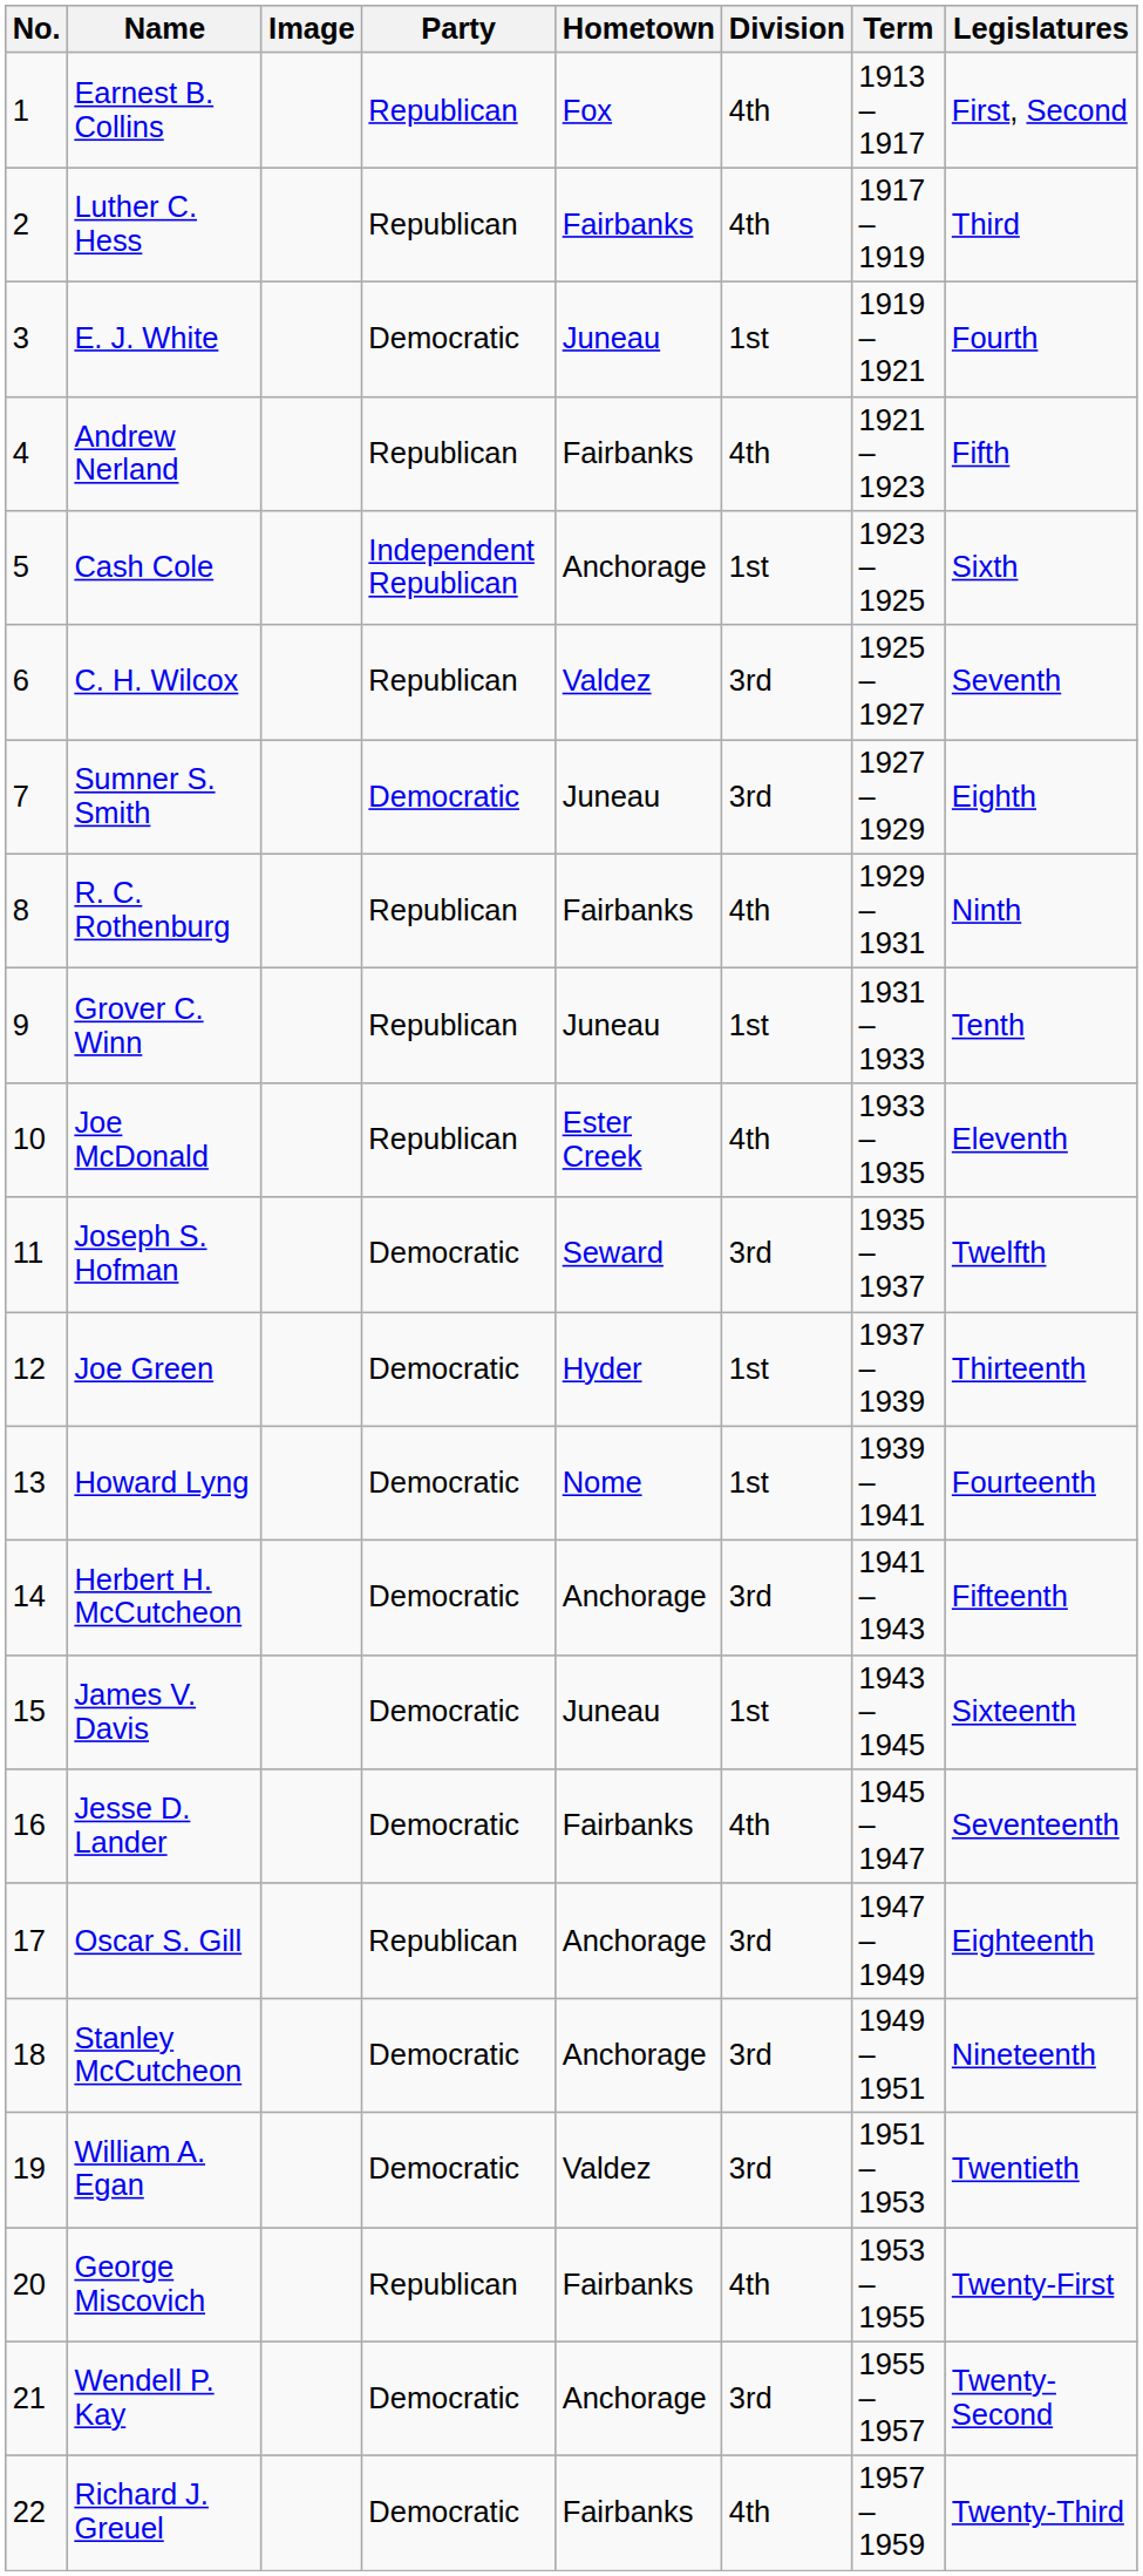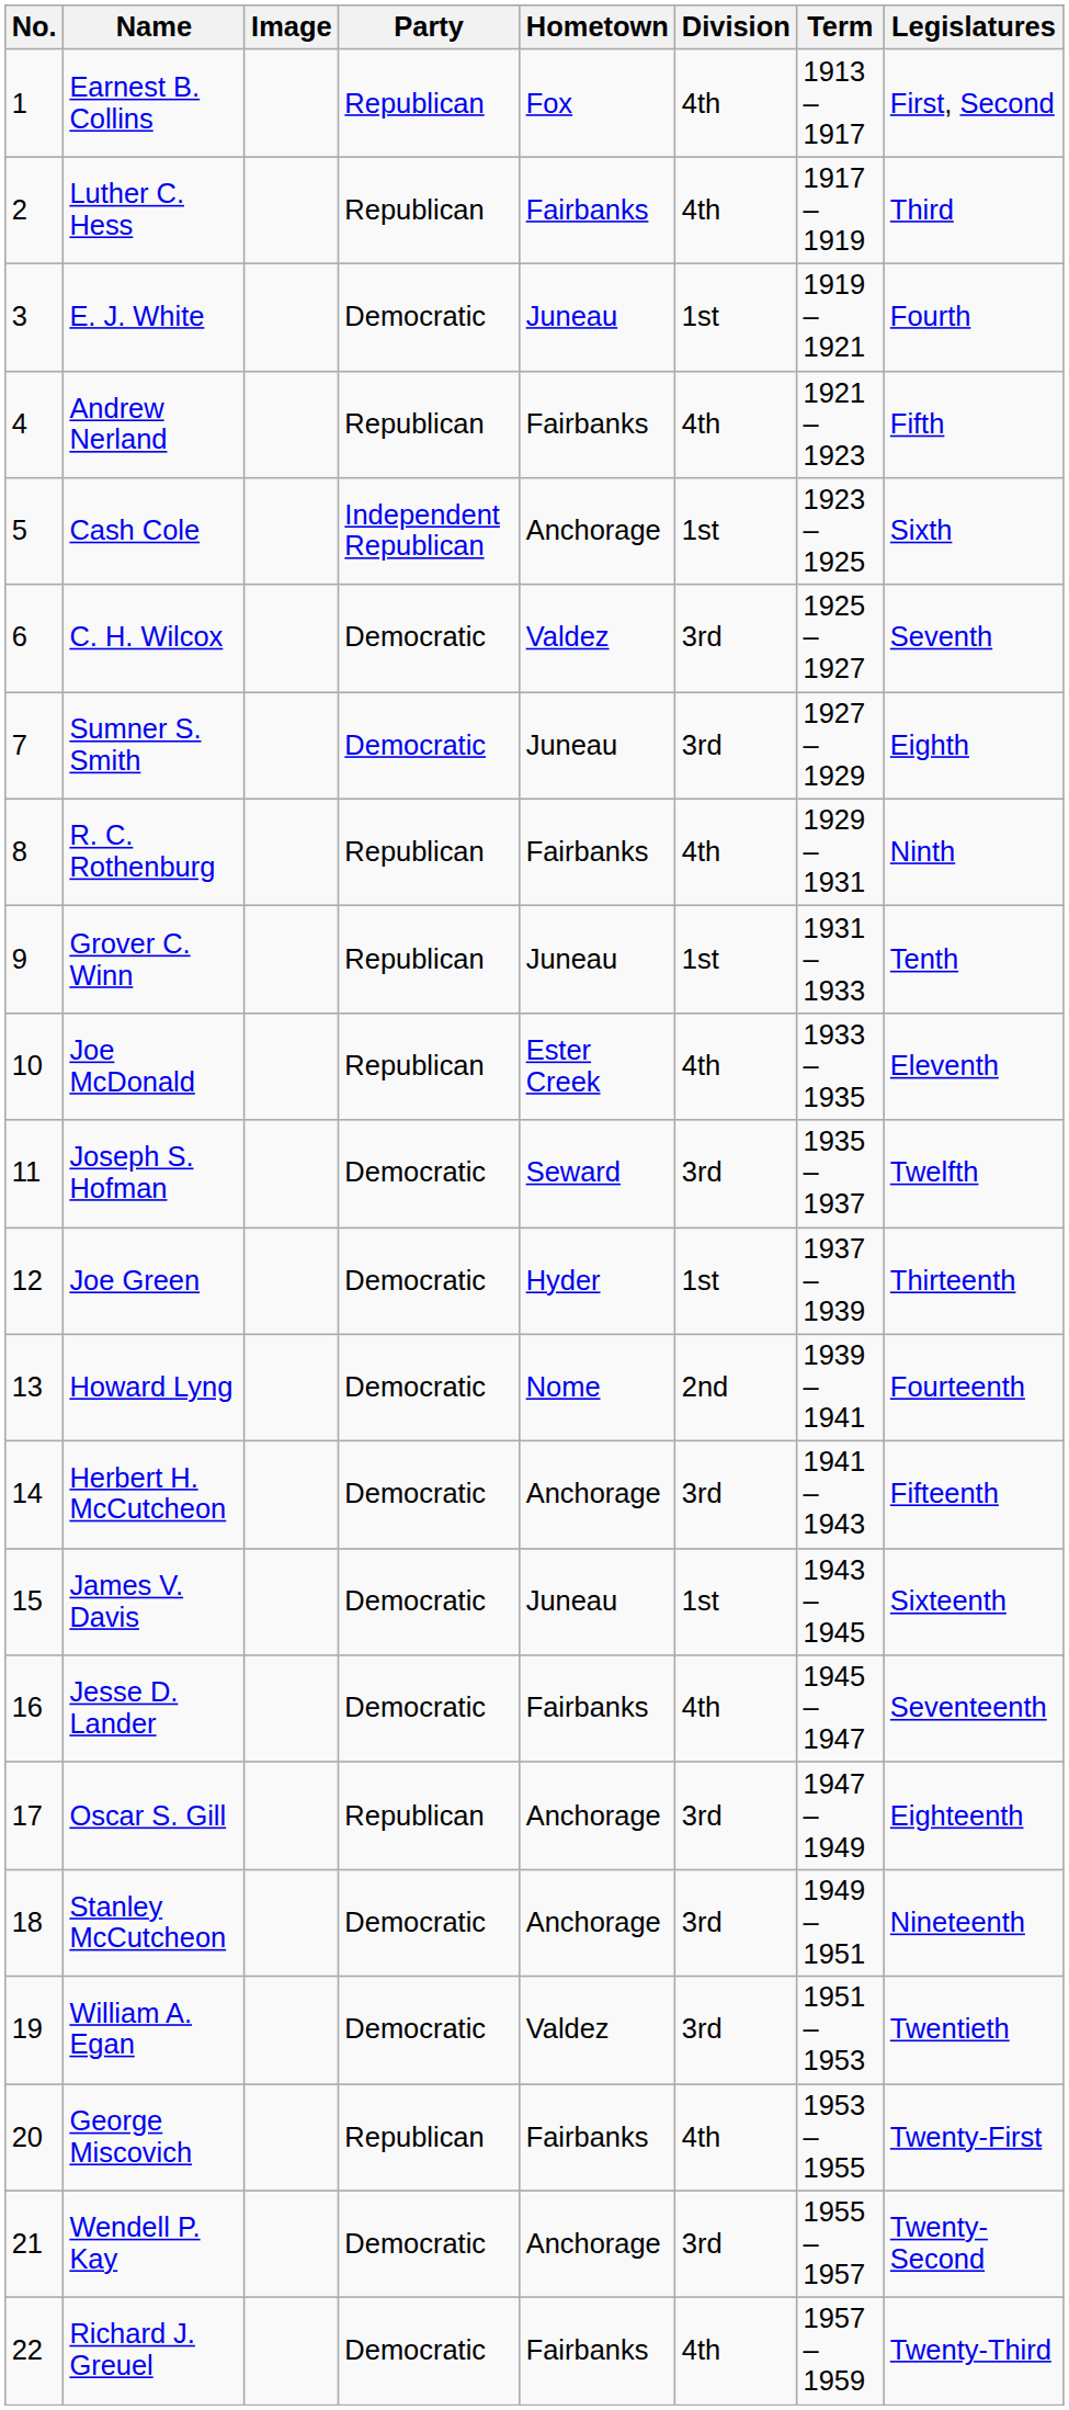 <table class="wikitable">
 <tr>
 <th>No.</th>
 <th>Name</th>
 <th>Image</th>
 <th>Party</th>
 <th>Hometown</th>
 <th>Division</th>
 <th>Term</th>
 <th>Legislatures</th>
 </tr>
 <tr>
 <td>1</td>
 <td><a href='#'>Earnest B. Collins</a></td>
 <td></td>
 <td><a href='#'>Republican</a></td>
 <td><a href='#'>Fox</a></td>
 <td>4th</td>
 <td>1913 – 1917</td>
 <td><a href='#'>First</a>, <a href='#'>Second</a></td>
 </tr>
 <tr>
 <td>2</td>
 <td><a href='#'>Luther C. Hess</a></td>
 <td></td>
 <td>Republican</td>
 <td><a href='#'>Fairbanks</a></td>
 <td>4th</td>
 <td>1917 – 1919</td>
 <td><a href='#'>Third</a></td>
 </tr>
 <tr>
 <td>3</td>
 <td><a href='#'>E. J. White</a></td>
 <td></td>
 <td>Democratic</td>
 <td><a href='#'>Juneau</a></td>
 <td>1st</td>
 <td>1919 – 1921</td>
 <td><a href='#'>Fourth</a></td>
 </tr>
 <tr>
 <td>4</td>
 <td><a href='#'>Andrew Nerland</a></td>
 <td></td>
 <td>Republican</td>
 <td>Fairbanks</td>
 <td>4th</td>
 <td>1921 – 1923</td>
 <td><a href='#'>Fifth</a></td>
 </tr>
 <tr>
 <td>5</td>
 <td><a href='#'>Cash Cole</a></td>
 <td></td>
 <td><a href='#'>Independent Republican</a></td>
 <td>Anchorage</td>
 <td>1st</td>
 <td>1923 – 1925</td>
 <td><a href='#'>Sixth</a></td>
 </tr>
 <tr>
 <td>6</td>
 <td><a href='#'>C. H. Wilcox</a></td>
 <td></td>
-<td>Republican</td>
+<td>Democratic</td>
 <td><a href='#'>Valdez</a></td>
 <td>3rd</td>
 <td>1925 – 1927</td>
 <td><a href='#'>Seventh</a></td>
 </tr>
 <tr>
 <td>7</td>
 <td><a href='#'>Sumner S. Smith</a></td>
 <td></td>
 <td><a href='#'>Democratic</a></td>
 <td>Juneau</td>
 <td>3rd</td>
 <td>1927 – 1929</td>
 <td><a href='#'>Eighth</a></td>
 </tr>
 <tr>
 <td>8</td>
 <td><a href='#'>R. C. Rothenburg</a></td>
 <td></td>
 <td>Republican</td>
 <td>Fairbanks</td>
 <td>4th</td>
 <td>1929 – 1931</td>
 <td><a href='#'>Ninth</a></td>
 </tr>
 <tr>
 <td>9</td>
 <td><a href='#'>Grover C. Winn</a></td>
 <td></td>
 <td>Republican</td>
 <td>Juneau</td>
 <td>1st</td>
 <td>1931 – 1933</td>
 <td><a href='#'>Tenth</a></td>
 </tr>
 <tr>
 <td>10</td>
 <td><a href='#'>Joe McDonald</a></td>
 <td></td>
 <td>Republican</td>
 <td><a href='#'>Ester Creek</a></td>
 <td>4th</td>
 <td>1933 – 1935</td>
 <td><a href='#'>Eleventh</a></td>
 </tr>
 <tr>
 <td>11</td>
 <td><a href='#'>Joseph S. Hofman</a></td>
 <td></td>
 <td>Democratic</td>
 <td><a href='#'>Seward</a></td>
 <td>3rd</td>
 <td>1935 – 1937</td>
 <td><a href='#'>Twelfth</a></td>
 </tr>
 <tr>
 <td>12</td>
 <td><a href='#'>Joe Green</a></td>
 <td></td>
 <td>Democratic</td>
 <td><a href='#'>Hyder</a></td>
 <td>1st</td>
 <td>1937 – 1939</td>
 <td><a href='#'>Thirteenth</a></td>
 </tr>
 <tr>
 <td>13</td>
 <td><a href='#'>Howard Lyng</a></td>
 <td></td>
 <td>Democratic</td>
 <td><a href='#'>Nome</a></td>
-<td>1st</td>
+<td>2nd</td>
 <td>1939 – 1941</td>
 <td><a href='#'>Fourteenth</a></td>
 </tr>
 <tr>
 <td>14</td>
 <td><a href='#'>Herbert H. McCutcheon</a></td>
 <td></td>
 <td>Democratic</td>
 <td>Anchorage</td>
 <td>3rd</td>
 <td>1941 – 1943</td>
 <td><a href='#'>Fifteenth</a></td>
 </tr>
 <tr>
 <td>15</td>
 <td><a href='#'>James V. Davis</a></td>
 <td></td>
 <td>Democratic</td>
 <td>Juneau</td>
 <td>1st</td>
 <td>1943 – 1945</td>
 <td><a href='#'>Sixteenth</a></td>
 </tr>
 <tr>
 <td>16</td>
 <td><a href='#'>Jesse D. Lander</a></td>
 <td></td>
 <td>Democratic</td>
 <td>Fairbanks</td>
 <td>4th</td>
 <td>1945 – 1947</td>
 <td><a href='#'>Seventeenth</a></td>
 </tr>
 <tr>
 <td>17</td>
 <td><a href='#'>Oscar S. Gill</a></td>
 <td></td>
 <td>Republican</td>
 <td>Anchorage</td>
 <td>3rd</td>
 <td>1947 – 1949</td>
 <td><a href='#'>Eighteenth</a></td>
 </tr>
 <tr>
 <td>18</td>
 <td><a href='#'>Stanley McCutcheon</a></td>
 <td></td>
 <td>Democratic</td>
 <td>Anchorage</td>
 <td>3rd</td>
 <td>1949 – 1951</td>
 <td><a href='#'>Nineteenth</a></td>
 </tr>
 <tr>
 <td>19</td>
 <td><a href='#'>William A. Egan</a></td>
 <td></td>
 <td>Democratic</td>
 <td>Valdez</td>
 <td>3rd</td>
 <td>1951 – 1953</td>
 <td><a href='#'>Twentieth</a></td>
 </tr>
 <tr>
 <td>20</td>
 <td><a href='#'>George Miscovich</a></td>
 <td></td>
 <td>Republican</td>
 <td>Fairbanks</td>
 <td>4th</td>
 <td>1953 – 1955</td>
 <td><a href='#'>Twenty-First</a></td>
 </tr>
 <tr>
 <td>21</td>
 <td><a href='#'>Wendell P. Kay</a></td>
 <td></td>
 <td>Democratic</td>
 <td>Anchorage</td>
 <td>3rd</td>
 <td>1955 – 1957</td>
 <td><a href='#'>Twenty-Second</a></td>
 </tr>
 <tr>
 <td>22</td>
 <td><a href='#'>Richard J. Greuel</a></td>
 <td></td>
 <td>Democratic</td>
 <td>Fairbanks</td>
 <td>4th</td>
 <td>1957 – 1959</td>
 <td><a href='#'>Twenty-Third</a></td>
 </tr>
 </table>
